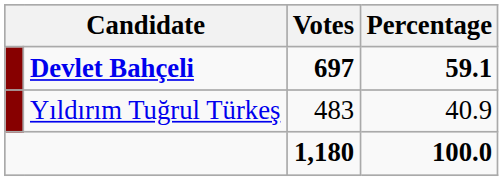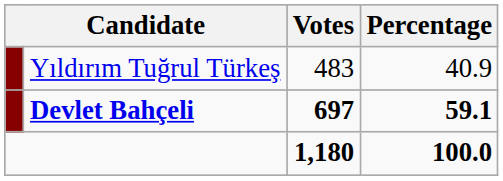 <table class=wikitable style=text-align:right>
 <tr>
 <th scope="col", colspan="2">Candidate</th>
 <th>Votes</th>
 <th>Percentage</th>
 </tr>
 <tr>
 <td style="background:#870000; width:4px; text-align:center;"></td>
+<td align=left><a href='#'>Yıldırım Tuğrul Türkeş</a></td>
+<td>483</td>
+<td>40.9</td>
+</tr>
+<tr>
+<td style="background:#870000; width:4px; text-align:center;"></td>
 <td align=left><strong><a href='#'>Devlet Bahçeli</a></strong></td>
 <td><strong>697</strong></td>
 <td><strong>59.1</strong></td>
-</tr>
-<tr>
-<td style="background:#870000; width:4px; text-align:center;"></td>
-<td align=left><a href='#'>Yıldırım Tuğrul Türkeş</a></td>
-<td>483</td>
-<td>40.9</td>
 </tr>
 <tr>
 <td scope="col", colspan="2"></td>
 <td><strong>1,180</strong></td>
 <td><strong>100.0</strong></td>
 </tr>
 </table>
